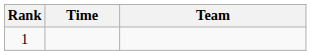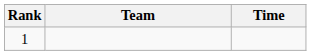 <table class="wikitable">
 <tr>
 <th>Rank</th>
+<th>Team</th>
 <th>Time</th>
-<th>Team</th>
 </tr>
 <tr>
 <td align=center>1</td>
+<td width=200> </td>
 <td width=76></td>
-<td width=200> </td>
 </tr>
 </table>
